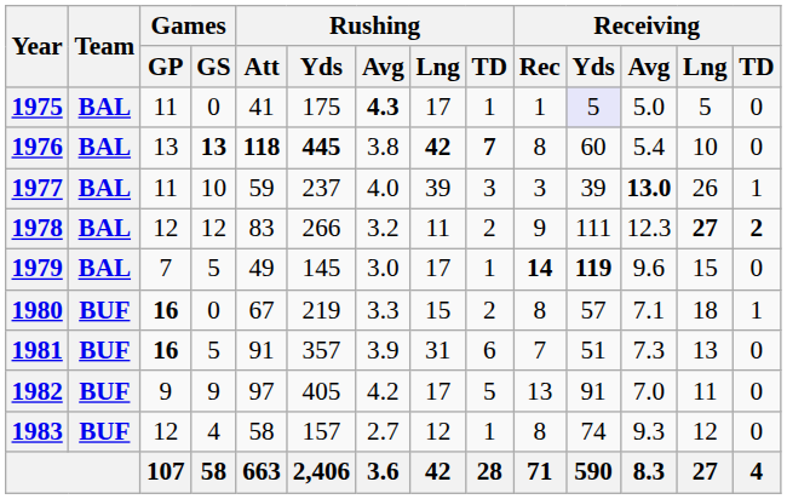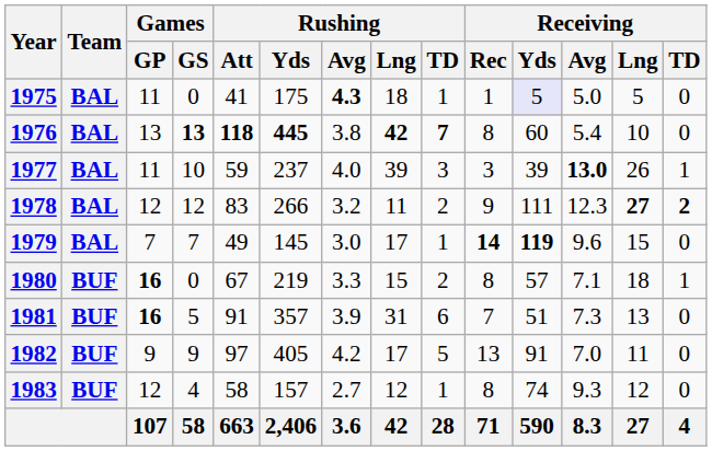 <table class="wikitable" style="text-align:center;">
 <tr>
 <th rowspan="2">Year</th>
 <th rowspan="2">Team</th>
 <th colspan="2">Games</th>
 <th colspan="5">Rushing</th>
 <th colspan="5">Receiving</th>
 </tr>
 <tr>
 <th>GP</th>
 <th>GS</th>
 <th>Att</th>
 <th>Yds</th>
 <th>Avg</th>
 <th>Lng</th>
 <th>TD</th>
 <th>Rec</th>
 <th>Yds</th>
 <th>Avg</th>
 <th>Lng</th>
 <th>TD</th>
 </tr>
 <tr>
 <th><a href='#'>1975</a></th>
 <th><a href='#'>BAL</a></th>
 <td>11</td>
 <td>0</td>
 <td>41</td>
 <td>175</td>
 <td><strong>4.3</strong></td>
-<td>17</td>
+<td>18</td>
 <td>1</td>
 <td>1</td>
 <td style="background: lavender;">5</td>
 <td>5.0</td>
 <td>5</td>
 <td>0</td>
 </tr>
 <tr>
 <th><a href='#'>1976</a></th>
 <th><a href='#'>BAL</a></th>
 <td>13</td>
 <td><strong>13</strong></td>
 <td><strong>118</strong></td>
 <td><strong>445</strong></td>
 <td>3.8</td>
 <td><strong>42</strong></td>
 <td><strong>7</strong></td>
 <td>8</td>
 <td>60</td>
 <td>5.4</td>
 <td>10</td>
 <td>0</td>
 </tr>
 <tr>
 <th><a href='#'>1977</a></th>
 <th><a href='#'>BAL</a></th>
 <td>11</td>
 <td>10</td>
 <td>59</td>
 <td>237</td>
 <td>4.0</td>
 <td>39</td>
 <td>3</td>
 <td>3</td>
 <td>39</td>
 <td><strong>13.0</strong></td>
 <td>26</td>
 <td>1</td>
 </tr>
 <tr>
 <th><a href='#'>1978</a></th>
 <th><a href='#'>BAL</a></th>
 <td>12</td>
 <td>12</td>
 <td>83</td>
 <td>266</td>
 <td>3.2</td>
 <td>11</td>
 <td>2</td>
 <td>9</td>
 <td>111</td>
 <td>12.3</td>
 <td><strong>27</strong></td>
 <td><strong>2</strong></td>
 </tr>
 <tr>
 <th><a href='#'>1979</a></th>
 <th><a href='#'>BAL</a></th>
 <td>7</td>
-<td>5</td>
+<td>7</td>
 <td>49</td>
 <td>145</td>
 <td>3.0</td>
 <td>17</td>
 <td>1</td>
 <td><strong>14</strong></td>
 <td><strong>119</strong></td>
 <td>9.6</td>
 <td>15</td>
 <td>0</td>
 </tr>
 <tr>
 <th><a href='#'>1980</a></th>
 <th><a href='#'>BUF</a></th>
 <td><strong>16</strong></td>
 <td>0</td>
 <td>67</td>
 <td>219</td>
 <td>3.3</td>
 <td>15</td>
 <td>2</td>
 <td>8</td>
 <td>57</td>
 <td>7.1</td>
 <td>18</td>
 <td>1</td>
 </tr>
 <tr>
 <th><a href='#'>1981</a></th>
 <th><a href='#'>BUF</a></th>
 <td><strong>16</strong></td>
 <td>5</td>
 <td>91</td>
 <td>357</td>
 <td>3.9</td>
 <td>31</td>
 <td>6</td>
 <td>7</td>
 <td>51</td>
 <td>7.3</td>
 <td>13</td>
 <td>0</td>
 </tr>
 <tr>
 <th><a href='#'>1982</a></th>
 <th><a href='#'>BUF</a></th>
 <td>9</td>
 <td>9</td>
 <td>97</td>
 <td>405</td>
 <td>4.2</td>
 <td>17</td>
 <td>5</td>
 <td>13</td>
 <td>91</td>
 <td>7.0</td>
 <td>11</td>
 <td>0</td>
 </tr>
 <tr>
 <th><a href='#'>1983</a></th>
 <th><a href='#'>BUF</a></th>
 <td>12</td>
 <td>4</td>
 <td>58</td>
 <td>157</td>
 <td>2.7</td>
 <td>12</td>
 <td>1</td>
 <td>8</td>
 <td>74</td>
 <td>9.3</td>
 <td>12</td>
 <td>0</td>
 </tr>
 <tr>
 <th colspan="2"></th>
 <th>107</th>
 <th>58</th>
 <th>663</th>
 <th>2,406</th>
 <th>3.6</th>
 <th>42</th>
 <th>28</th>
 <th>71</th>
 <th>590</th>
 <th>8.3</th>
 <th>27</th>
 <th>4</th>
 </tr>
 </table>
